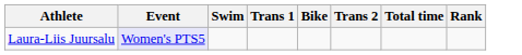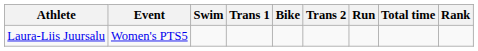 <table class="wikitable" style="font-size:90%">
 <tr>
 <th>Athlete</th>
 <th>Event</th>
 <th>Swim</th>
 <th>Trans 1</th>
 <th>Bike</th>
 <th>Trans 2</th>
+<th>Run</th>
 <th>Total time</th>
 <th>Rank</th>
 </tr>
 <tr align="center">
 <td align="left"><a href='#'>Laura-Liis Juursalu</a></td>
-<td align="left" style="background: lavender;"><a href='#'>Women's PTS5</a></td>
+<td align="left"><a href='#'>Women's PTS5</a></td>
+<td></td>
 <td></td>
 <td></td>
 <td></td>
 <td></td>
 <td></td>
 <td></td>
 </tr>
 </table>
